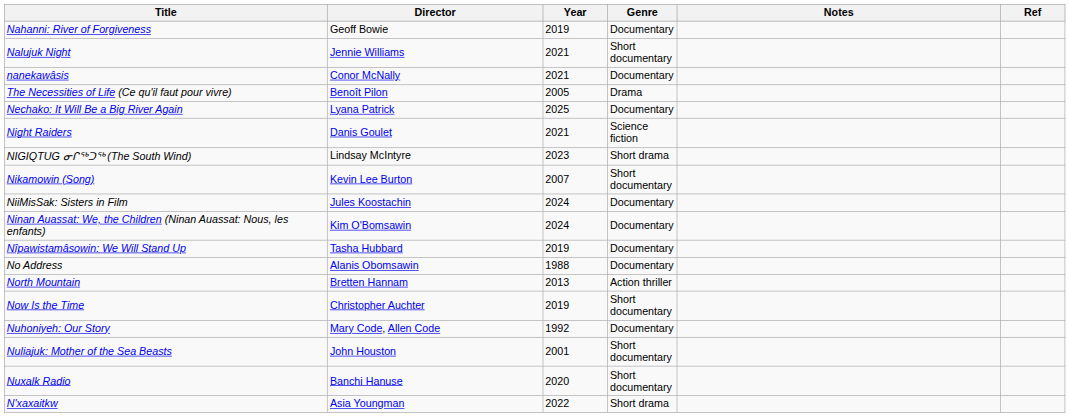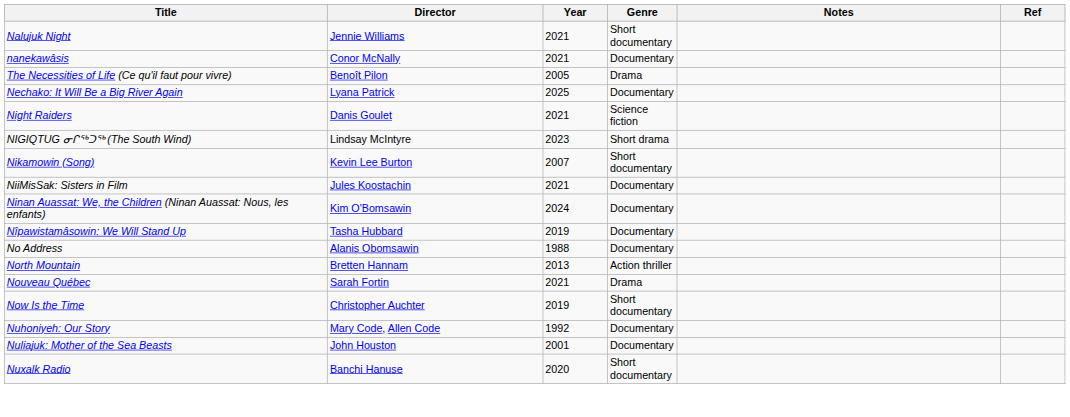 <table class="wikitable sortable" style="width:100%;">
 <tr style="background:#bebebe;">
 <th style="width:30%;">Title</th>
 <th style="width:20%;">Director</th>
 <th style="width:6%;">Year</th>
 <th style="width:6%;">Genre</th>
 <th style="width:30%;">Notes</th>
 <th style="width:6%;">Ref</th>
-</tr>
-<tr>
-<td><em><a href='#'>Nahanni: River of Forgiveness</a></em></td>
-<td>Geoff Bowie</td>
-<td>2019</td>
-<td>Documentary</td>
-<td></td>
-<td></td>
 </tr>
 <tr>
 <td><em><a href='#'>Nalujuk Night</a></em></td>
 <td><a href='#'>Jennie Williams</a></td>
 <td>2021</td>
 <td>Short documentary</td>
 <td></td>
 <td></td>
 </tr>
 <tr>
 <td><em><a href='#'>nanekawâsis</a></em></td>
 <td><a href='#'>Conor McNally</a></td>
 <td>2021</td>
 <td>Documentary</td>
 <td></td>
 <td></td>
 </tr>
 <tr>
 <td><em><a href='#'>The Necessities of Life</a> (Ce qu'il faut pour vivre)</em></td>
 <td><a href='#'>Benoît Pilon</a></td>
 <td>2005</td>
 <td>Drama</td>
 <td></td>
 <td></td>
 </tr>
 <tr>
 <td><em><a href='#'>Nechako: It Will Be a Big River Again</a></em></td>
 <td><a href='#'>Lyana Patrick</a></td>
 <td>2025</td>
 <td>Documentary</td>
 <td></td>
 <td></td>
 </tr>
 <tr>
 <td><em><a href='#'>Night Raiders</a></em></td>
 <td><a href='#'>Danis Goulet</a></td>
 <td>2021</td>
 <td>Science fiction</td>
 <td></td>
 <td></td>
 </tr>
 <tr>
 <td><em>NIGIQTUG ᓂᒋᖅᑐᖅ (The South Wind)</em></td>
 <td>Lindsay McIntyre</td>
 <td>2023</td>
 <td>Short drama</td>
 <td></td>
 <td></td>
 </tr>
 <tr>
 <td><em><a href='#'>Nikamowin (Song)</a></em></td>
 <td><a href='#'>Kevin Lee Burton</a></td>
 <td>2007</td>
 <td>Short documentary</td>
 <td></td>
 <td></td>
 </tr>
 <tr>
 <td><em>NiiMisSak: Sisters in Film</em></td>
 <td><a href='#'>Jules Koostachin</a></td>
-<td>2024</td>
+<td>2021</td>
 <td>Documentary</td>
 <td></td>
 <td></td>
 </tr>
 <tr>
 <td><em><a href='#'>Ninan Auassat: We, the Children</a> (Ninan Auassat: Nous, les enfants)</em></td>
 <td><a href='#'>Kim O'Bomsawin</a></td>
 <td>2024</td>
 <td>Documentary</td>
 <td></td>
 <td></td>
 </tr>
 <tr>
 <td><em><a href='#'>Nîpawistamâsowin: We Will Stand Up</a></em></td>
 <td><a href='#'>Tasha Hubbard</a></td>
 <td>2019</td>
 <td>Documentary</td>
 <td></td>
 <td></td>
 </tr>
 <tr>
 <td><em>No Address</em></td>
 <td><a href='#'>Alanis Obomsawin</a></td>
 <td>1988</td>
 <td>Documentary</td>
 <td></td>
 <td></td>
 </tr>
 <tr>
 <td><em><a href='#'>North Mountain</a></em></td>
 <td><a href='#'>Bretten Hannam</a></td>
 <td>2013</td>
 <td>Action thriller</td>
 <td></td>
 <td></td>
 </tr>
 <tr>
+<td><em><a href='#'>Nouveau Québec</a></em></td>
+<td><a href='#'>Sarah Fortin</a></td>
+<td>2021</td>
+<td>Drama</td>
+<td></td>
+<td></td>
+</tr>
+<tr>
 <td><em><a href='#'>Now Is the Time</a></em></td>
 <td><a href='#'>Christopher Auchter</a></td>
 <td>2019</td>
 <td>Short documentary</td>
 <td></td>
 <td></td>
 </tr>
 <tr>
 <td><em><a href='#'>Nuhoniyeh: Our Story</a></em></td>
 <td><a href='#'>Mary Code</a>, <a href='#'>Allen Code</a></td>
 <td>1992</td>
 <td>Documentary</td>
 <td></td>
 <td></td>
 </tr>
 <tr>
 <td><em><a href='#'>Nuliajuk: Mother of the Sea Beasts</a></em></td>
 <td><a href='#'>John Houston</a></td>
 <td>2001</td>
-<td>Short documentary</td>
+<td>Documentary</td>
 <td></td>
 <td></td>
 </tr>
 <tr>
 <td><em><a href='#'>Nuxalk Radio</a></em></td>
 <td><a href='#'>Banchi Hanuse</a></td>
 <td>2020</td>
 <td>Short documentary</td>
 <td></td>
 <td></td>
 </tr>
-<tr>
-<td><em><a href='#'>N'xaxaitkw</a></em></td>
-<td><a href='#'>Asia Youngman</a></td>
-<td>2022</td>
-<td>Short drama</td>
-<td></td>
-<td></td>
-</tr>
 </table>
